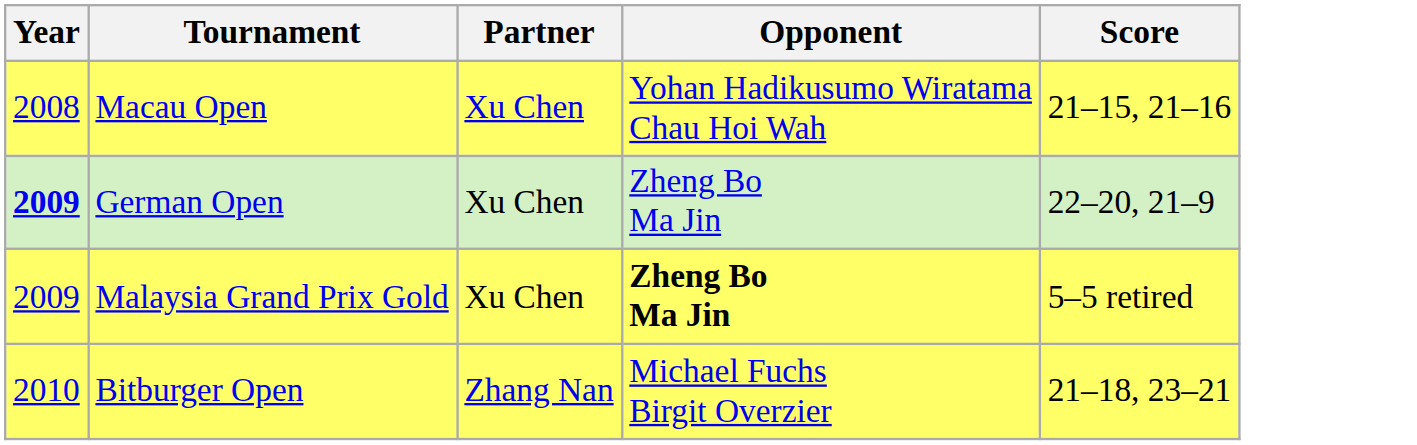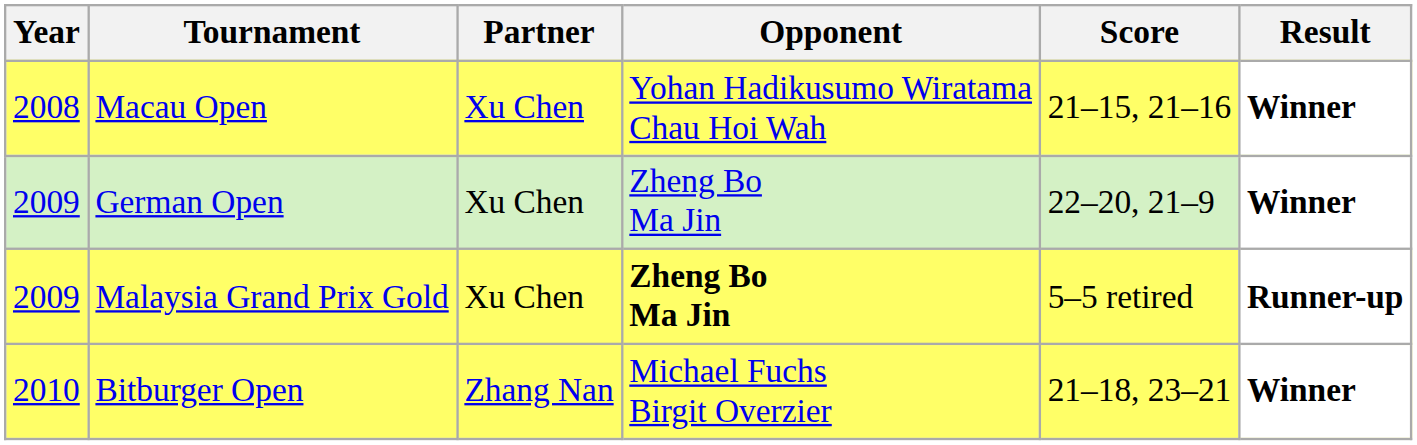 <table class="sortable wikitable" style="font-size: 90%;">
 <tr>
 <th>Year</th>
 <th>Tournament</th>
 <th>Partner</th>
 <th>Opponent</th>
 <th>Score</th>
+<th>Result</th>
 </tr>
 <tr style="background:#FFFF67">
 <td align="center"><a href='#'>2008</a></td>
 <td align="left"><a href='#'>Macau Open</a></td>
 <td align="left"> <a href='#'>Xu Chen</a></td>
 <td align="left"> <a href='#'>Yohan Hadikusumo Wiratama</a> <br>  <a href='#'>Chau Hoi Wah</a></td>
 <td align="left">21–15, 21–16</td>
+<td style="text-align:left; background:white"> <strong>Winner</strong></td>
 </tr>
 <tr style="background:#D4F1C5">
-<td align="center"><strong><a href='#'>2009</a></strong></td>
+<td align="center"><a href='#'>2009</a></td>
 <td align="left"><a href='#'>German Open</a></td>
 <td align="left"> Xu Chen</td>
 <td align="left"> <a href='#'>Zheng Bo</a> <br>  <a href='#'>Ma Jin</a></td>
 <td align="left">22–20, 21–9</td>
+<td style="text-align:left; background:white"> <strong>Winner</strong></td>
 </tr>
 <tr style="background:#FFFF67">
 <td align="center"><a href='#'>2009</a></td>
 <td align="left"><a href='#'>Malaysia Grand Prix Gold</a></td>
 <td align="left"> Xu Chen</td>
 <td align="left"><strong> Zheng Bo <br>  Ma Jin</strong></td>
 <td align="left">5–5 retired</td>
+<td style="text-align:left; background:white"> <strong>Runner-up</strong></td>
 </tr>
 <tr style="background:#FFFF67">
 <td align="center"><a href='#'>2010</a></td>
 <td align="left"><a href='#'>Bitburger Open</a></td>
 <td align="left"> <a href='#'>Zhang Nan</a></td>
 <td align="left"> <a href='#'>Michael Fuchs</a> <br>  <a href='#'>Birgit Overzier</a></td>
 <td align="left">21–18, 23–21</td>
+<td style="text-align:left; background:white"> <strong>Winner</strong></td>
 </tr>
 </table>
